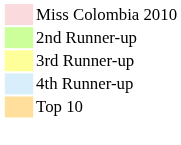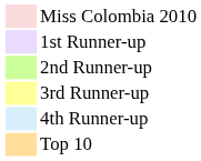 <table class="toccolours" style="float:right">
 <tr>
 <td style="background-color:#FADADD;width:25px;"></td>
 <td>Miss Colombia 2010</td>
+</tr>
+<tr>
+<td style="background-color:#eadafd;"></td>
+<td>1st Runner-up</td>
 </tr>
 <tr>
 <td style="background-color:#ccff99;"></td>
 <td>2nd Runner-up</td>
 </tr>
 <tr>
 <td style="background-color:#ffff99;"></td>
 <td>3rd Runner-up</td>
 </tr>
 <tr>
 <td style="background-color:#d9eefb;"></td>
 <td>4th Runner-up</td>
 </tr>
 <tr>
 <td style="background-color:#ffdf9b;"></td>
 <td>Top 10</td>
 </tr>
 </table>
